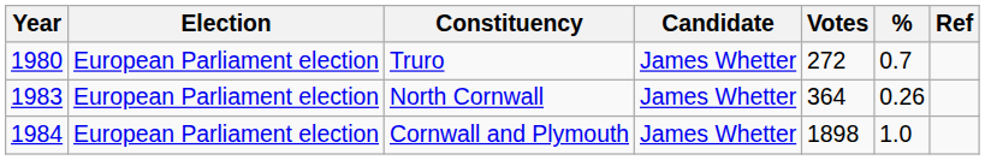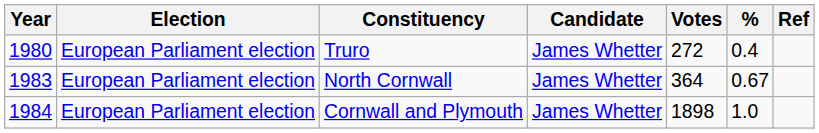 <table class="wikitable">
 <tr>
 <th>Year</th>
 <th>Election</th>
 <th>Constituency</th>
 <th>Candidate</th>
 <th>Votes</th>
 <th>%</th>
 <th>Ref</th>
 </tr>
 <tr>
 <td><a href='#'>1980</a></td>
 <td><a href='#'>European Parliament election</a></td>
 <td><a href='#'>Truro</a></td>
 <td><a href='#'>James Whetter</a></td>
 <td>272</td>
-<td>0.7</td>
+<td>0.4</td>
 <td></td>
 </tr>
 <tr>
 <td><a href='#'>1983</a></td>
 <td><a href='#'>European Parliament election</a></td>
 <td><a href='#'>North Cornwall</a></td>
 <td><a href='#'>James Whetter</a></td>
 <td>364</td>
-<td>0.26</td>
+<td>0.67</td>
 <td></td>
 </tr>
 <tr>
 <td><a href='#'>1984</a></td>
 <td><a href='#'>European Parliament election</a></td>
 <td><a href='#'>Cornwall and Plymouth</a></td>
 <td><a href='#'>James Whetter</a></td>
 <td>1898</td>
 <td>1.0</td>
 <td></td>
 </tr>
 </table>
